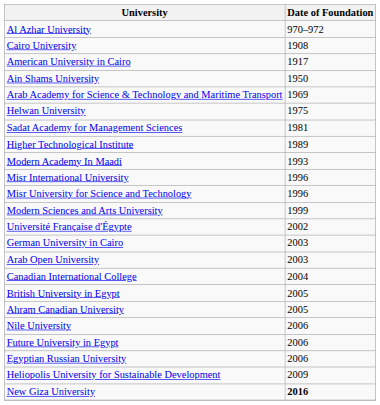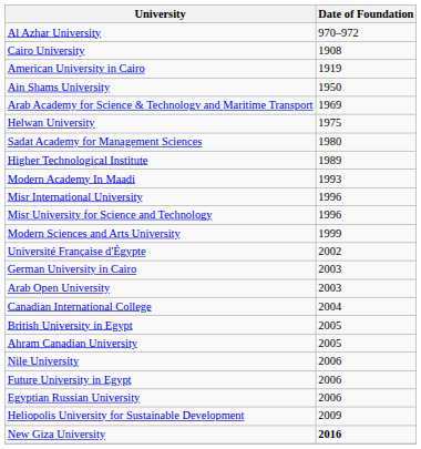 <table class="wikitable sortable">
 <tr>
 <th>University</th>
 <th>Date of Foundation</th>
 </tr>
 <tr>
 <td><a href='#'>Al Azhar University</a></td>
 <td>970–972</td>
 </tr>
 <tr>
 <td><a href='#'>Cairo University</a></td>
 <td>1908</td>
 </tr>
 <tr>
 <td><a href='#'>American University in Cairo</a></td>
-<td>1917</td>
+<td>1919</td>
 </tr>
 <tr>
 <td><a href='#'>Ain Shams University</a></td>
 <td>1950</td>
 </tr>
 <tr>
 <td><a href='#'>Arab Academy for Science & Technology and Maritime Transport</a></td>
 <td>1969</td>
 </tr>
 <tr>
 <td><a href='#'>Helwan University</a></td>
 <td>1975</td>
 </tr>
 <tr>
 <td><a href='#'>Sadat Academy for Management Sciences</a></td>
-<td>1981</td>
+<td>1980</td>
 </tr>
 <tr>
 <td><a href='#'>Higher Technological Institute</a></td>
 <td>1989</td>
 </tr>
 <tr>
 <td><a href='#'>Modern Academy In Maadi</a></td>
 <td>1993</td>
 </tr>
 <tr>
 <td><a href='#'>Misr International University</a></td>
 <td>1996</td>
 </tr>
 <tr>
 <td><a href='#'>Misr University for Science and Technology</a></td>
 <td>1996</td>
 </tr>
 <tr>
 <td><a href='#'>Modern Sciences and Arts University</a></td>
 <td>1999</td>
 </tr>
 <tr>
 <td><a href='#'>Université Française d'Égypte</a></td>
 <td>2002</td>
 </tr>
 <tr>
 <td><a href='#'>German University in Cairo</a></td>
 <td>2003</td>
 </tr>
 <tr>
 <td><a href='#'>Arab Open University</a></td>
 <td>2003</td>
 </tr>
 <tr>
 <td><a href='#'>Canadian International College</a></td>
 <td>2004</td>
 </tr>
 <tr>
 <td><a href='#'>British University in Egypt</a></td>
 <td>2005</td>
 </tr>
 <tr>
 <td><a href='#'>Ahram Canadian University</a></td>
 <td>2005</td>
 </tr>
 <tr>
 <td><a href='#'>Nile University</a></td>
 <td>2006</td>
 </tr>
 <tr>
 <td><a href='#'>Future University in Egypt</a></td>
 <td>2006</td>
 </tr>
 <tr>
 <td><a href='#'>Egyptian Russian University</a></td>
 <td>2006</td>
 </tr>
 <tr>
 <td><a href='#'>Heliopolis University for Sustainable Development</a></td>
 <td>2009</td>
 </tr>
 <tr>
 <td><a href='#'>New Giza University</a></td>
 <td><strong>2016</strong></td>
 </tr>
 <tr>
 </tr>
 </table>
